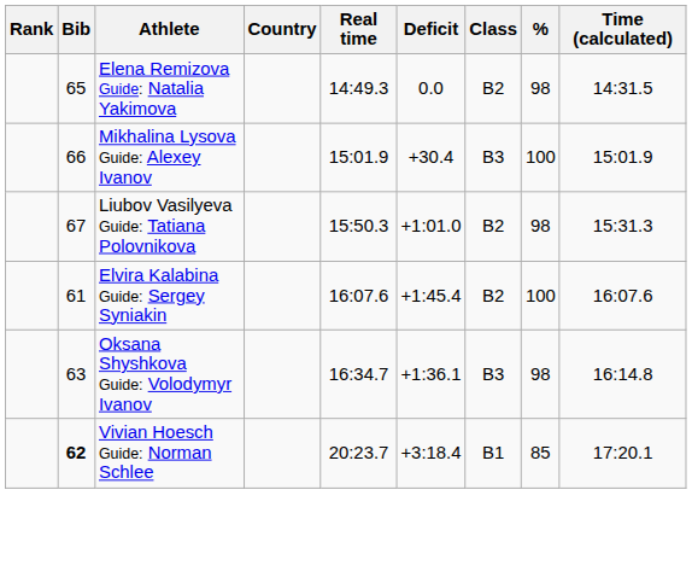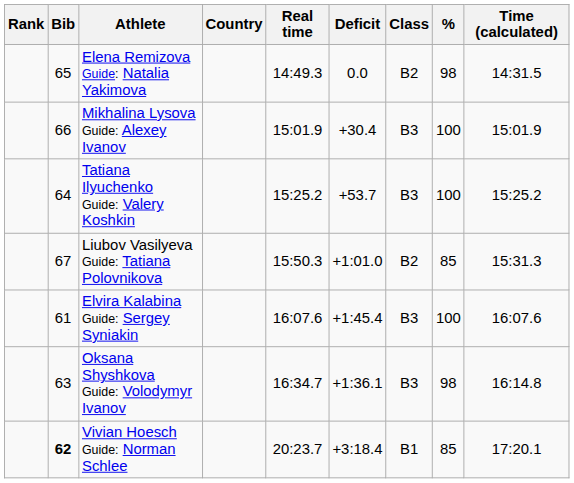 <table class="wikitable sortable" style="text-align:center">
 <tr>
 <th>Rank</th>
 <th>Bib</th>
 <th>Athlete</th>
 <th>Country</th>
 <th>Real time</th>
 <th>Deficit</th>
 <th>Class</th>
 <th>%</th>
 <th>Time (calculated)</th>
 </tr>
 <tr>
 <td></td>
 <td>65</td>
 <td align=left><a href='#'>Elena Remizova</a><br><small><a href='#'>Guide</a>:</small> <a href='#'>Natalia Yakimova</a></td>
 <td align=left></td>
 <td>14:49.3</td>
 <td>0.0</td>
 <td>B2</td>
 <td>98</td>
 <td>14:31.5</td>
 </tr>
 <tr>
 <td></td>
 <td>66</td>
 <td align=left><a href='#'>Mikhalina Lysova</a><br><small>Guide:</small> <a href='#'>Alexey Ivanov</a></td>
 <td align=left></td>
 <td>15:01.9</td>
 <td>+30.4</td>
 <td>B3</td>
 <td>100</td>
 <td>15:01.9</td>
 </tr>
 <tr>
 <td></td>
+<td>64</td>
+<td align=left><a href='#'>Tatiana Ilyuchenko</a><br><small>Guide:</small> <a href='#'>Valery Koshkin</a></td>
+<td align=left></td>
+<td>15:25.2</td>
+<td>+53.7</td>
+<td>B3</td>
+<td>100</td>
+<td>15:25.2</td>
+</tr>
+<tr>
+<td></td>
 <td>67</td>
 <td align=left>Liubov Vasilyeva<br><small>Guide:</small> <a href='#'>Tatiana Polovnikova</a></td>
 <td align=left></td>
 <td>15:50.3</td>
 <td>+1:01.0</td>
 <td>B2</td>
-<td>98</td>
+<td>85</td>
 <td>15:31.3</td>
 </tr>
 <tr>
 <td></td>
 <td>61</td>
 <td align=left><a href='#'>Elvira Kalabina</a><br><small>Guide:</small> <a href='#'>Sergey Syniakin</a></td>
 <td align=left></td>
 <td>16:07.6</td>
 <td>+1:45.4</td>
-<td>B2</td>
+<td>B3</td>
 <td>100</td>
 <td>16:07.6</td>
 </tr>
 <tr>
 <td></td>
 <td>63</td>
 <td align=left><a href='#'>Oksana Shyshkova</a><br><small>Guide:</small> <a href='#'>Volodymyr Ivanov</a></td>
 <td align=left></td>
 <td>16:34.7</td>
 <td>+1:36.1</td>
 <td>B3</td>
 <td>98</td>
 <td>16:14.8</td>
 </tr>
 <tr>
 <td></td>
 <td><strong>62</strong></td>
 <td align=left><a href='#'>Vivian Hoesch</a><br><small>Guide:</small> <a href='#'>Norman Schlee</a></td>
 <td align=left></td>
 <td>20:23.7</td>
 <td>+3:18.4</td>
 <td>B1</td>
 <td>85</td>
 <td>17:20.1</td>
 </tr>
 </table>
